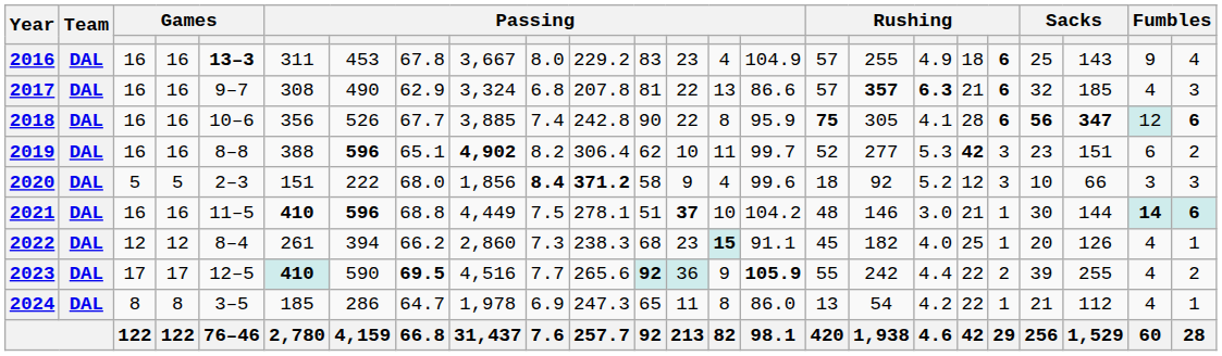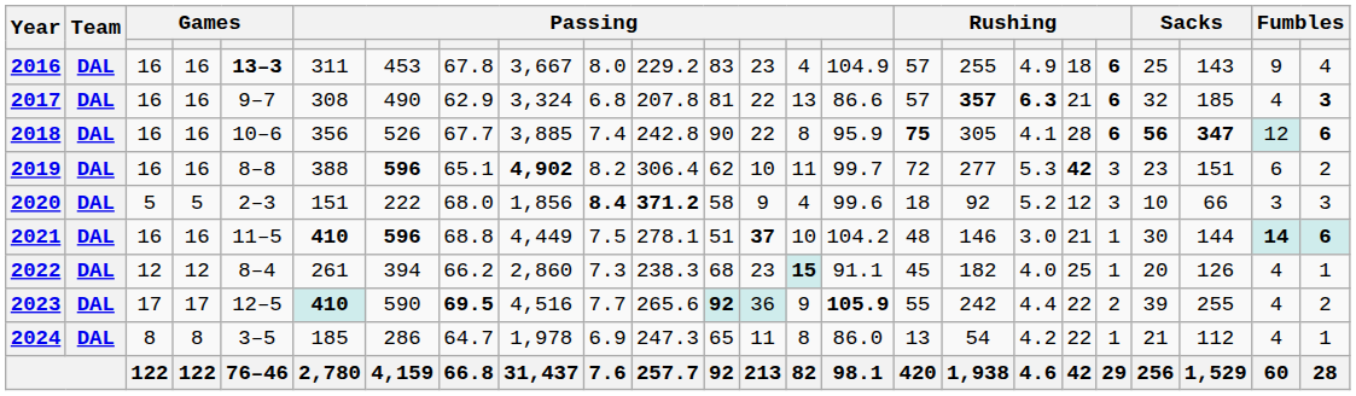 <table class="wikitable" style="text-align:center">
 <tr>
 <th rowspan="2">Year</th>
 <th rowspan="2">Team</th>
 <th colspan="3">Games</th>
 <th colspan="10">Passing</th>
 <th colspan="5">Rushing</th>
 <th colspan="2">Sacks</th>
 <th colspan="2">Fumbles</th>
 </tr>
 <tr>
 <th></th>
 <th></th>
 <th></th>
 <th></th>
 <th></th>
 <th></th>
 <th></th>
 <th></th>
 <th></th>
 <th></th>
 <th></th>
 <th></th>
 <th></th>
 <th></th>
 <th></th>
 <th></th>
 <th></th>
 <th></th>
 <th></th>
 <th></th>
 <th></th>
 <th></th>
 </tr>
 <tr>
 <th><a href='#'>2016</a></th>
 <th><a href='#'>DAL</a></th>
 <td>16</td>
 <td>16</td>
 <td><strong>13–3</strong></td>
 <td>311</td>
 <td>453</td>
 <td>67.8</td>
 <td>3,667</td>
 <td>8.0</td>
 <td>229.2</td>
 <td>83</td>
 <td>23</td>
 <td>4</td>
 <td>104.9</td>
 <td>57</td>
 <td>255</td>
 <td>4.9</td>
 <td>18</td>
 <td><strong>6</strong></td>
 <td>25</td>
 <td>143</td>
 <td>9</td>
 <td>4</td>
 </tr>
 <tr>
 <th><a href='#'>2017</a></th>
 <th><a href='#'>DAL</a></th>
 <td>16</td>
 <td>16</td>
 <td>9–7</td>
 <td>308</td>
 <td>490</td>
 <td>62.9</td>
 <td>3,324</td>
 <td>6.8</td>
 <td>207.8</td>
 <td>81</td>
 <td>22</td>
 <td>13</td>
 <td>86.6</td>
 <td>57</td>
 <td><strong>357</strong></td>
 <td><strong>6.3</strong></td>
 <td>21</td>
 <td><strong>6</strong></td>
 <td>32</td>
 <td>185</td>
 <td>4</td>
-<td>3</td>
+<td><strong>3</strong></td>
 </tr>
 <tr>
 <th><a href='#'>2018</a></th>
 <th><a href='#'>DAL</a></th>
 <td>16</td>
 <td>16</td>
 <td>10–6</td>
 <td>356</td>
 <td>526</td>
 <td>67.7</td>
 <td>3,885</td>
 <td>7.4</td>
 <td>242.8</td>
 <td>90</td>
 <td>22</td>
 <td>8</td>
 <td>95.9</td>
 <td><strong>75</strong></td>
 <td>305</td>
 <td>4.1</td>
 <td>28</td>
 <td><strong>6</strong></td>
 <td><strong>56</strong></td>
 <td><strong>347</strong></td>
 <td style="background:#cfecec;">12</td>
 <td><strong>6</strong></td>
 </tr>
 <tr>
 <th><a href='#'>2019</a></th>
 <th><a href='#'>DAL</a></th>
 <td>16</td>
 <td>16</td>
 <td>8–8</td>
 <td>388</td>
 <td><strong>596</strong></td>
 <td>65.1</td>
 <td><strong>4,902</strong></td>
 <td>8.2</td>
 <td>306.4</td>
 <td>62</td>
 <td>10</td>
 <td>11</td>
 <td>99.7</td>
-<td>52</td>
+<td>72</td>
 <td>277</td>
 <td>5.3</td>
 <td><strong>42</strong></td>
 <td>3</td>
 <td>23</td>
 <td>151</td>
 <td>6</td>
 <td>2</td>
 </tr>
 <tr>
 <th><a href='#'>2020</a></th>
 <th><a href='#'>DAL</a></th>
 <td>5</td>
 <td>5</td>
 <td>2–3</td>
 <td>151</td>
 <td>222</td>
 <td>68.0</td>
 <td>1,856</td>
 <td><strong>8.4</strong></td>
 <td><strong>371.2</strong></td>
 <td>58</td>
 <td>9</td>
 <td>4</td>
 <td>99.6</td>
 <td>18</td>
 <td>92</td>
 <td>5.2</td>
 <td>12</td>
 <td>3</td>
 <td>10</td>
 <td>66</td>
 <td>3</td>
 <td>3</td>
 </tr>
 <tr>
 <th><a href='#'>2021</a></th>
 <th><a href='#'>DAL</a></th>
 <td>16</td>
 <td>16</td>
 <td>11–5</td>
 <td><strong>410</strong></td>
 <td><strong>596</strong></td>
 <td>68.8</td>
 <td>4,449</td>
 <td>7.5</td>
 <td>278.1</td>
 <td>51</td>
 <td><strong>37</strong></td>
 <td>10</td>
 <td>104.2</td>
 <td>48</td>
 <td>146</td>
 <td>3.0</td>
 <td>21</td>
 <td>1</td>
 <td>30</td>
 <td>144</td>
 <td style="background:#cfecec;"><strong>14</strong></td>
 <td style="background:#cfecec;"><strong>6</strong></td>
 </tr>
 <tr>
 <th><a href='#'>2022</a></th>
 <th><a href='#'>DAL</a></th>
 <td>12</td>
 <td>12</td>
 <td>8–4</td>
 <td>261</td>
 <td>394</td>
 <td>66.2</td>
 <td>2,860</td>
 <td>7.3</td>
 <td>238.3</td>
 <td>68</td>
 <td>23</td>
 <td style="background:#cfecec;"><strong>15</strong></td>
 <td>91.1</td>
 <td>45</td>
 <td>182</td>
 <td>4.0</td>
 <td>25</td>
 <td>1</td>
 <td>20</td>
 <td>126</td>
 <td>4</td>
 <td>1</td>
 </tr>
 <tr>
 <th><a href='#'>2023</a></th>
 <th><a href='#'>DAL</a></th>
 <td>17</td>
 <td>17</td>
 <td>12–5</td>
 <td style="background:#cfecec;"><strong>410</strong></td>
 <td>590</td>
 <td><strong>69.5</strong></td>
 <td>4,516</td>
 <td>7.7</td>
 <td>265.6</td>
 <td style="background:#cfecec;"><strong>92</strong></td>
 <td style="background:#cfecec;">36</td>
 <td>9</td>
 <td><strong>105.9</strong></td>
 <td>55</td>
 <td>242</td>
 <td>4.4</td>
 <td>22</td>
 <td>2</td>
 <td>39</td>
 <td>255</td>
 <td>4</td>
 <td>2</td>
 </tr>
 <tr>
 <th><a href='#'>2024</a></th>
 <th><a href='#'>DAL</a></th>
 <td>8</td>
 <td>8</td>
 <td>3–5</td>
 <td>185</td>
 <td>286</td>
 <td>64.7</td>
 <td>1,978</td>
 <td>6.9</td>
 <td>247.3</td>
 <td>65</td>
 <td>11</td>
 <td>8</td>
 <td>86.0</td>
 <td>13</td>
 <td>54</td>
 <td>4.2</td>
 <td>22</td>
 <td>1</td>
 <td>21</td>
 <td>112</td>
 <td>4</td>
 <td>1</td>
 </tr>
 <tr>
 <th colspan="2"></th>
 <th>122</th>
 <th>122</th>
 <th>76–46</th>
 <th>2,780</th>
 <th>4,159</th>
 <th>66.8</th>
 <th>31,437</th>
 <th>7.6</th>
 <th>257.7</th>
 <th>92</th>
 <th>213</th>
 <th>82</th>
 <th>98.1</th>
 <th>420</th>
 <th>1,938</th>
 <th>4.6</th>
 <th>42</th>
 <th>29</th>
 <th>256</th>
 <th>1,529</th>
 <th>60</th>
 <th>28</th>
 </tr>
 </table>
